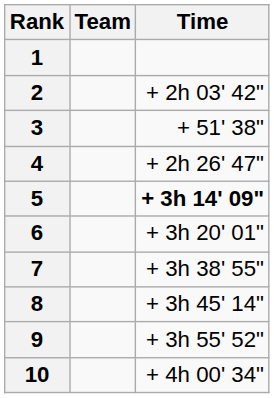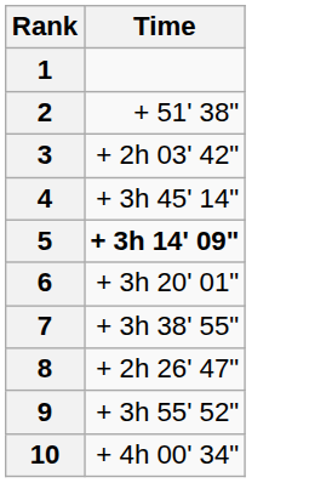 <table class="wikitable">
 <tr>
 <th scope="col">Rank</th>
-<th scope="col">Team</th>
 <th scope="col">Time</th>
 </tr>
 <tr>
 <th scope="row">1</th>
-<td>  </td>
 <td></td>
 </tr>
 <tr>
 <th scope="row">2</th>
-<td> </td>
+<td style="text-align:right;">+ 51' 38"</td>
+</tr>
+<tr>
+<th scope="row">3</th>
 <td style="text-align:right;">+ 2h 03' 42"</td>
 </tr>
 <tr>
-<th scope="row">3</th>
-<td> </td>
-<td style="text-align:right;">+ 51' 38"</td>
-</tr>
-<tr>
 <th scope="row">4</th>
-<td> </td>
-<td style="text-align:right;">+ 2h 26' 47"</td>
+<td style="text-align:right;">+ 3h 45' 14"</td>
 </tr>
 <tr>
 <th scope="row">5</th>
-<td> </td>
 <td style="text-align:right;"><strong>+ 3h 14' 09"</strong></td>
 </tr>
 <tr>
 <th scope="row">6</th>
-<td> </td>
 <td style="text-align:right;">+ 3h 20' 01"</td>
 </tr>
 <tr>
 <th scope="row">7</th>
-<td> </td>
 <td style="text-align:right;">+ 3h 38' 55"</td>
 </tr>
 <tr>
 <th scope="row">8</th>
-<td> </td>
-<td style="text-align:right;">+ 3h 45' 14"</td>
+<td style="text-align:right;">+ 2h 26' 47"</td>
 </tr>
 <tr>
 <th scope="row">9</th>
-<td> </td>
 <td style="text-align:right;">+ 3h 55' 52"</td>
 </tr>
 <tr>
 <th scope="row">10</th>
-<td> </td>
 <td style="text-align:right;">+ 4h 00' 34"</td>
 </tr>
 </table>
